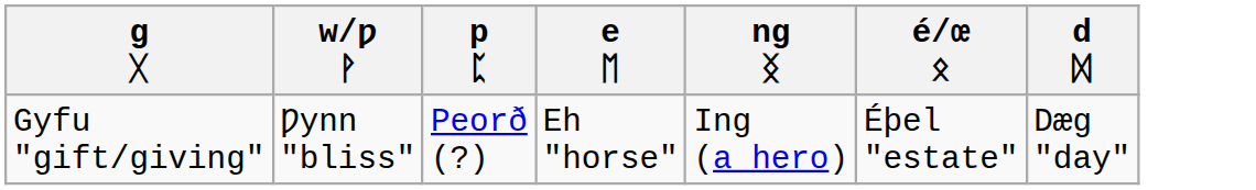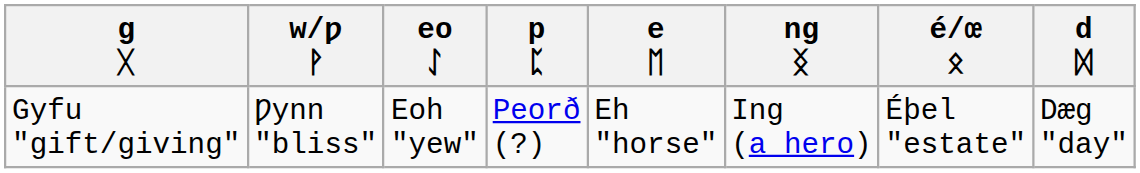 <table class="wikitable">
 <tr>
 <th>g<br>ᚷ</th>
 <th>w/ƿ<br>ᚹ</th>
+<th>eo<br>ᛇ</th>
 <th>p<br>ᛈ</th>
 <th>e<br>ᛖ</th>
 <th>ng<br>ᛝ</th>
 <th>é/œ<br>ᛟ</th>
 <th>d<br>ᛞ</th>
 </tr>
 <tr>
 <td>Gyfu<br>"gift/giving"</td>
 <td>Ƿynn<br>"bliss"</td>
+<td>Eoh<br>"yew"</td>
 <td><a href='#'>Peorð</a><br>(?)</td>
 <td>Eh<br>"horse"</td>
 <td>Ing<br>(<a href='#'>a hero</a>)</td>
 <td>Éþel<br>"estate"</td>
 <td>Dæg<br>"day"</td>
 </tr>
 </table>
